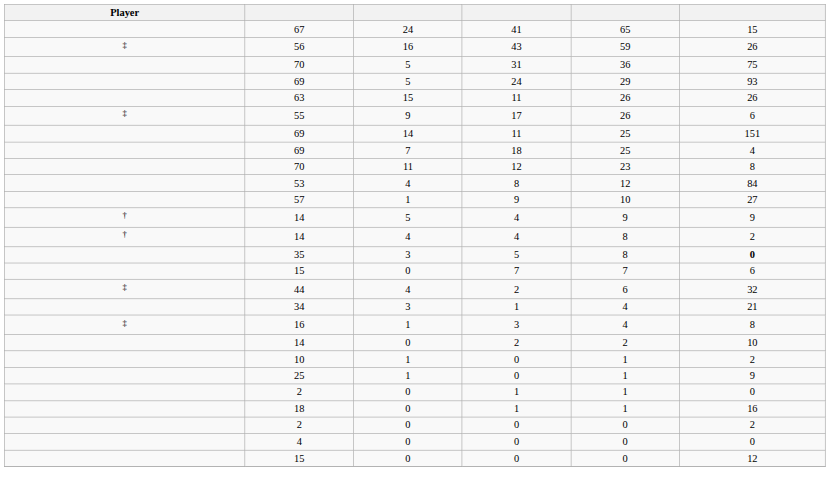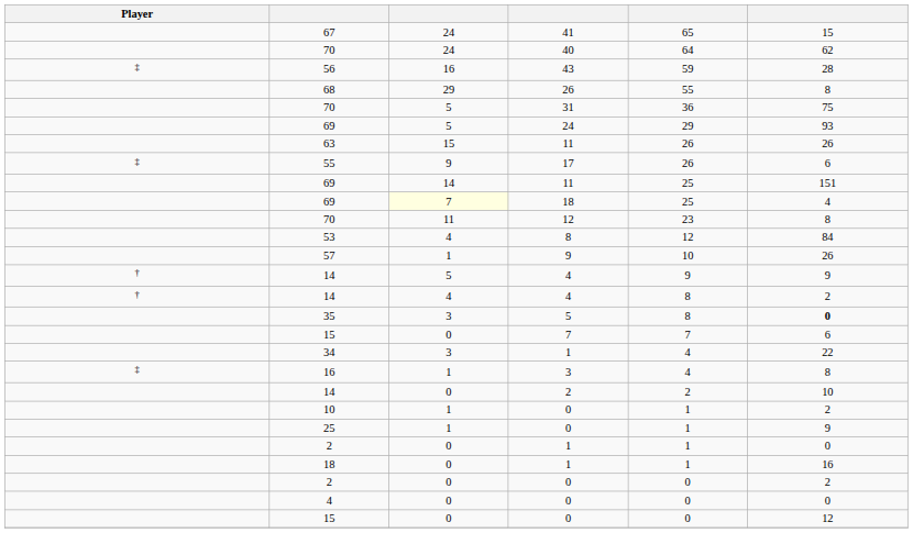 <table class="wikitable sortable" style="width:100%;">
 <tr align=center>
 <th>Player</th>
 <th></th>
 <th></th>
 <th></th>
 <th></th>
 <th></th>
 </tr>
 <tr align=center>
 <td></td>
 <td>67</td>
 <td>24</td>
 <td>41</td>
 <td>65</td>
 <td>15</td>
 </tr>
 <tr align=center>
+<td></td>
+<td>70</td>
+<td>24</td>
+<td>40</td>
+<td>64</td>
+<td>62</td>
+</tr>
+<tr align=center>
 <td><sup>‡</sup></td>
 <td>56</td>
 <td>16</td>
 <td>43</td>
 <td>59</td>
+<td>28</td>
+</tr>
+<tr align=center>
+<td></td>
+<td>68</td>
+<td>29</td>
 <td>26</td>
+<td>55</td>
+<td>8</td>
 </tr>
 <tr align=center>
 <td></td>
 <td>70</td>
 <td>5</td>
 <td>31</td>
 <td>36</td>
 <td>75</td>
 </tr>
 <tr align=center>
 <td></td>
 <td>69</td>
 <td>5</td>
 <td>24</td>
 <td>29</td>
 <td>93</td>
 </tr>
 <tr align=center>
 <td></td>
 <td>63</td>
 <td>15</td>
 <td>11</td>
 <td>26</td>
 <td>26</td>
 </tr>
 <tr align=center>
 <td><sup>‡</sup></td>
 <td>55</td>
 <td>9</td>
 <td>17</td>
 <td>26</td>
 <td>6</td>
 </tr>
 <tr align=center>
 <td></td>
 <td>69</td>
 <td>14</td>
 <td>11</td>
 <td>25</td>
 <td>151</td>
 </tr>
 <tr align=center>
 <td></td>
 <td>69</td>
-<td>7</td>
+<td style="background: lightyellow;">7</td>
 <td>18</td>
 <td>25</td>
 <td>4</td>
 </tr>
 <tr align=center>
 <td></td>
 <td>70</td>
 <td>11</td>
 <td>12</td>
 <td>23</td>
 <td>8</td>
 </tr>
 <tr align=center>
 <td></td>
 <td>53</td>
 <td>4</td>
 <td>8</td>
 <td>12</td>
 <td>84</td>
 </tr>
 <tr align=center>
 <td></td>
 <td>57</td>
 <td>1</td>
 <td>9</td>
 <td>10</td>
-<td>27</td>
+<td>26</td>
 </tr>
 <tr align=center>
 <td><sup>†</sup></td>
 <td>14</td>
 <td>5</td>
 <td>4</td>
 <td>9</td>
 <td>9</td>
 </tr>
 <tr align=center>
 <td><sup>†</sup></td>
 <td>14</td>
 <td>4</td>
 <td>4</td>
 <td>8</td>
 <td>2</td>
 </tr>
 <tr align=center>
 <td></td>
 <td>35</td>
 <td>3</td>
 <td>5</td>
 <td>8</td>
 <td><strong>0</strong></td>
 </tr>
 <tr align=center>
 <td></td>
 <td>15</td>
 <td>0</td>
 <td>7</td>
 <td>7</td>
 <td>6</td>
 </tr>
 <tr align=center>
-<td><sup>‡</sup></td>
-<td>44</td>
-<td>4</td>
-<td>2</td>
-<td>6</td>
-<td>32</td>
-</tr>
-<tr align=center>
 <td></td>
 <td>34</td>
 <td>3</td>
 <td>1</td>
 <td>4</td>
-<td>21</td>
+<td>22</td>
 </tr>
 <tr align=center>
 <td><sup>‡</sup></td>
 <td>16</td>
 <td>1</td>
 <td>3</td>
 <td>4</td>
 <td>8</td>
 </tr>
 <tr align=center>
 <td></td>
 <td>14</td>
 <td>0</td>
 <td>2</td>
 <td>2</td>
 <td>10</td>
 </tr>
 <tr align=center>
 <td></td>
 <td>10</td>
 <td>1</td>
 <td>0</td>
 <td>1</td>
 <td>2</td>
 </tr>
 <tr align=center>
 <td></td>
 <td>25</td>
 <td>1</td>
 <td>0</td>
 <td>1</td>
 <td>9</td>
 </tr>
 <tr align=center>
 <td></td>
 <td>2</td>
 <td>0</td>
 <td>1</td>
 <td>1</td>
 <td>0</td>
 </tr>
 <tr align=center>
 <td></td>
 <td>18</td>
 <td>0</td>
 <td>1</td>
 <td>1</td>
 <td>16</td>
 </tr>
 <tr align=center>
 <td></td>
 <td>2</td>
 <td>0</td>
 <td>0</td>
 <td>0</td>
 <td>2</td>
 </tr>
 <tr align=center>
 <td></td>
 <td>4</td>
 <td>0</td>
 <td>0</td>
 <td>0</td>
 <td>0</td>
 </tr>
 <tr align=center>
 <td></td>
 <td>15</td>
 <td>0</td>
 <td>0</td>
 <td>0</td>
 <td>12</td>
 </tr>
 <tr>
 </tr>
 </table>
